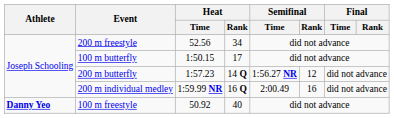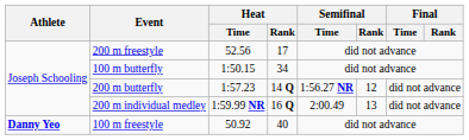 <table class=wikitable style="font-size:90%">
 <tr>
 <th rowspan="2">Athlete</th>
 <th rowspan="2">Event</th>
 <th colspan="2">Heat</th>
 <th colspan="2">Semifinal</th>
 <th colspan="2">Final</th>
 </tr>
 <tr style="font-size:95%">
 <th>Time</th>
 <th>Rank</th>
 <th>Time</th>
 <th>Rank</th>
 <th>Time</th>
 <th>Rank</th>
 </tr>
 <tr align=center>
 <td align=left rowspan=4><a href='#'>Joseph Schooling</a></td>
 <td align=left><a href='#'>200 m freestyle</a></td>
 <td>52.56</td>
-<td>34</td>
+<td>17</td>
 <td colspan=4>did not advance</td>
 </tr>
 <tr align=center>
 <td align=left><a href='#'>100 m butterfly</a></td>
 <td>1:50.15</td>
-<td>17</td>
+<td>34</td>
 <td colspan=4>did not advance</td>
 </tr>
 <tr align=center>
 <td align=left><a href='#'>200 m butterfly</a></td>
 <td>1:57.23</td>
 <td>14 <strong>Q</strong></td>
 <td>1:56.27 <strong><a href='#'>NR</a></strong></td>
 <td>12</td>
 <td colspan=2>did not advance</td>
 </tr>
 <tr align=center>
 <td align=left><a href='#'>200 m individual medley</a></td>
 <td>1:59.99 <strong><a href='#'>NR</a></strong></td>
 <td>16 <strong>Q</strong></td>
 <td>2:00.49</td>
-<td>16</td>
+<td>13</td>
 <td colspan=2>did not advance</td>
 </tr>
 <tr align=center>
 <td align=left><strong><a href='#'>Danny Yeo</a></strong></td>
 <td align=left><a href='#'>100 m freestyle</a></td>
 <td>50.92</td>
 <td>40</td>
 <td colspan=4>did not advance</td>
 </tr>
 </table>
